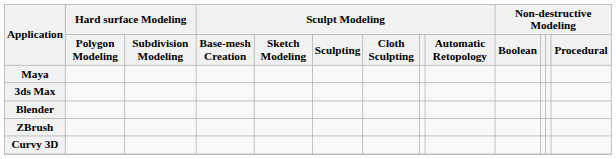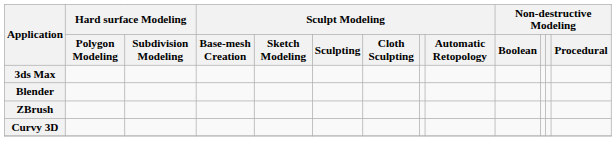 <table class="sortable sort-under wikitable" style="text-align: center; ">
 <tr>
 <th rowspan=2>Application</th>
 <th colspan=2>Hard surface Modeling</th>
 <th colspan=6>Sculpt Modeling</th>
 <th colspan = 4>Non-destructive Modeling<br></th>
 </tr>
 <tr>
 <th>Polygon Modeling</th>
 <th>Subdivision Modeling</th>
 <th>Base-mesh Creation</th>
 <th>Sketch Modeling</th>
 <th>Sculpting</th>
 <th>Cloth Sculpting</th>
 <th></th>
 <th>Automatic Retopology</th>
 <th>Boolean</th>
 <th></th>
 <th></th>
 <th>Procedural<br></th>
-</tr>
-<tr>
-<th>Maya</th>
-<td></td>
-<td></td>
-<td></td>
-<td></td>
-<td></td>
-<td></td>
-<td></td>
-<td></td>
-<td></td>
-<td></td>
-<td></td>
-<td></td>
 </tr>
 <tr>
 <th>3ds Max</th>
 <td></td>
 <td></td>
 <td></td>
 <td></td>
 <td></td>
 <td></td>
 <td></td>
 <td></td>
 <td></td>
 <td></td>
 <td></td>
 <td></td>
 </tr>
 <tr>
 <th>Blender</th>
 <td></td>
 <td></td>
 <td></td>
 <td></td>
 <td></td>
 <td></td>
 <td></td>
 <td></td>
 <td></td>
 <td></td>
 <td></td>
 <td></td>
 </tr>
 <tr>
 <th>ZBrush</th>
 <td></td>
 <td></td>
 <td></td>
 <td></td>
 <td></td>
 <td></td>
 <td></td>
 <td></td>
 <td></td>
 <td></td>
 <td></td>
 <td></td>
 </tr>
 <tr>
 <th>Curvy 3D</th>
 <td></td>
 <td></td>
 <td></td>
 <td></td>
 <td></td>
 <td></td>
 <td></td>
 <td></td>
 <td></td>
 <td></td>
 <td></td>
 <td></td>
 </tr>
 <tr>
 </tr>
 </table>
